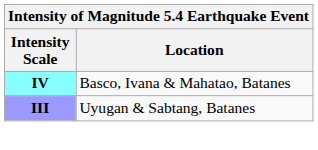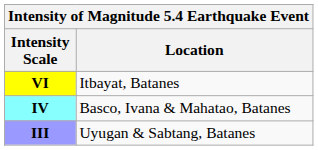 <table class="wikitable">
 <tr>
 <th colspan="2">Intensity of Magnitude 5.4 Earthquake Event</th>
 </tr>
 <tr>
 <th><strong>Intensity</strong><br><strong>Scale</strong></th>
 <th>Location</th>
+</tr>
+<tr>
+<th style="background-color: #ff0;">VI</th>
+<td>Itbayat, Batanes</td>
 </tr>
 <tr>
 <th style="background-color: #8ff;">IV</th>
 <td>Basco, Ivana & Mahatao, Batanes</td>
 </tr>
 <tr>
 <th style="background-color: #99f;">III</th>
 <td>Uyugan & Sabtang, Batanes</td>
 </tr>
 </table>
